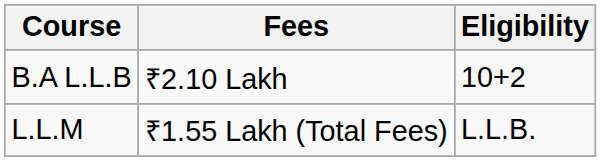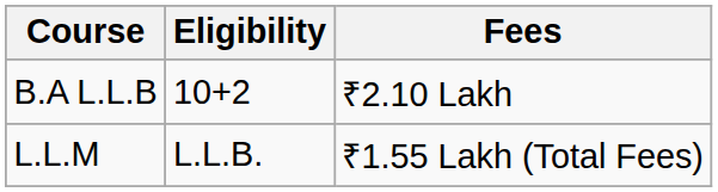 <table class="wikitable">
 <tr>
 <th>Course</th>
+<th>Eligibility</th>
 <th>Fees</th>
-<th>Eligibility</th>
 </tr>
 <tr>
 <td>B.A L.L.B</td>
+<td>10+2</td>
 <td>₹2.10 Lakh</td>
-<td>10+2</td>
 </tr>
 <tr>
 <td>L.L.M</td>
+<td>L.L.B.</td>
 <td>₹1.55 Lakh (Total Fees)</td>
-<td>L.L.B.</td>
 </tr>
 </table>
